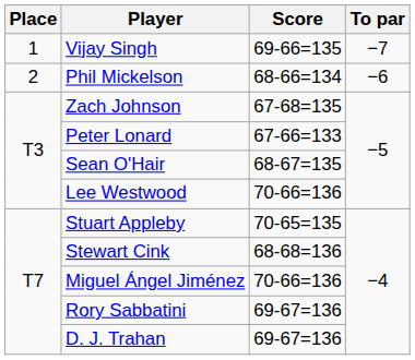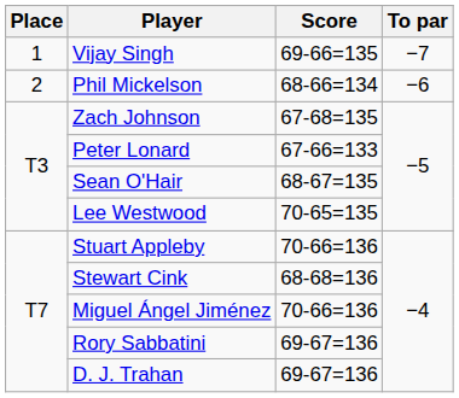 <table class="wikitable">
 <tr>
 <th>Place</th>
 <th>Player</th>
 <th>Score</th>
 <th>To par</th>
 </tr>
 <tr>
 <td align=center>1</td>
 <td> <a href='#'>Vijay Singh</a></td>
 <td align=center>69-66=135</td>
 <td align=center>−7</td>
 </tr>
 <tr>
 <td align=center>2</td>
 <td> <a href='#'>Phil Mickelson</a></td>
 <td align=center>68-66=134</td>
 <td align=center>−6</td>
 </tr>
 <tr>
 <td rowspan="4" align=center>T3</td>
 <td> <a href='#'>Zach Johnson</a></td>
 <td align=center>67-68=135</td>
 <td rowspan="4" align=center>−5</td>
 </tr>
 <tr>
 <td> <a href='#'>Peter Lonard</a></td>
 <td align=center>67-66=133</td>
 </tr>
 <tr>
 <td> <a href='#'>Sean O'Hair</a></td>
 <td align=center>68-67=135</td>
 </tr>
 <tr>
 <td> <a href='#'>Lee Westwood</a></td>
-<td align=center>70-66=136</td>
+<td align=center>70-65=135</td>
 </tr>
 <tr>
 <td rowspan="5" align=center>T7</td>
 <td> <a href='#'>Stuart Appleby</a></td>
-<td align=center>70-65=135</td>
+<td align=center>70-66=136</td>
 <td rowspan="5" align=center>−4</td>
 </tr>
 <tr>
 <td> <a href='#'>Stewart Cink</a></td>
 <td align=center>68-68=136</td>
 </tr>
 <tr>
 <td> <a href='#'>Miguel Ángel Jiménez</a></td>
 <td align=center>70-66=136</td>
 </tr>
 <tr>
 <td> <a href='#'>Rory Sabbatini</a></td>
 <td align=center>69-67=136</td>
 </tr>
 <tr>
 <td> <a href='#'>D. J. Trahan</a></td>
 <td align=center>69-67=136</td>
 </tr>
 </table>
